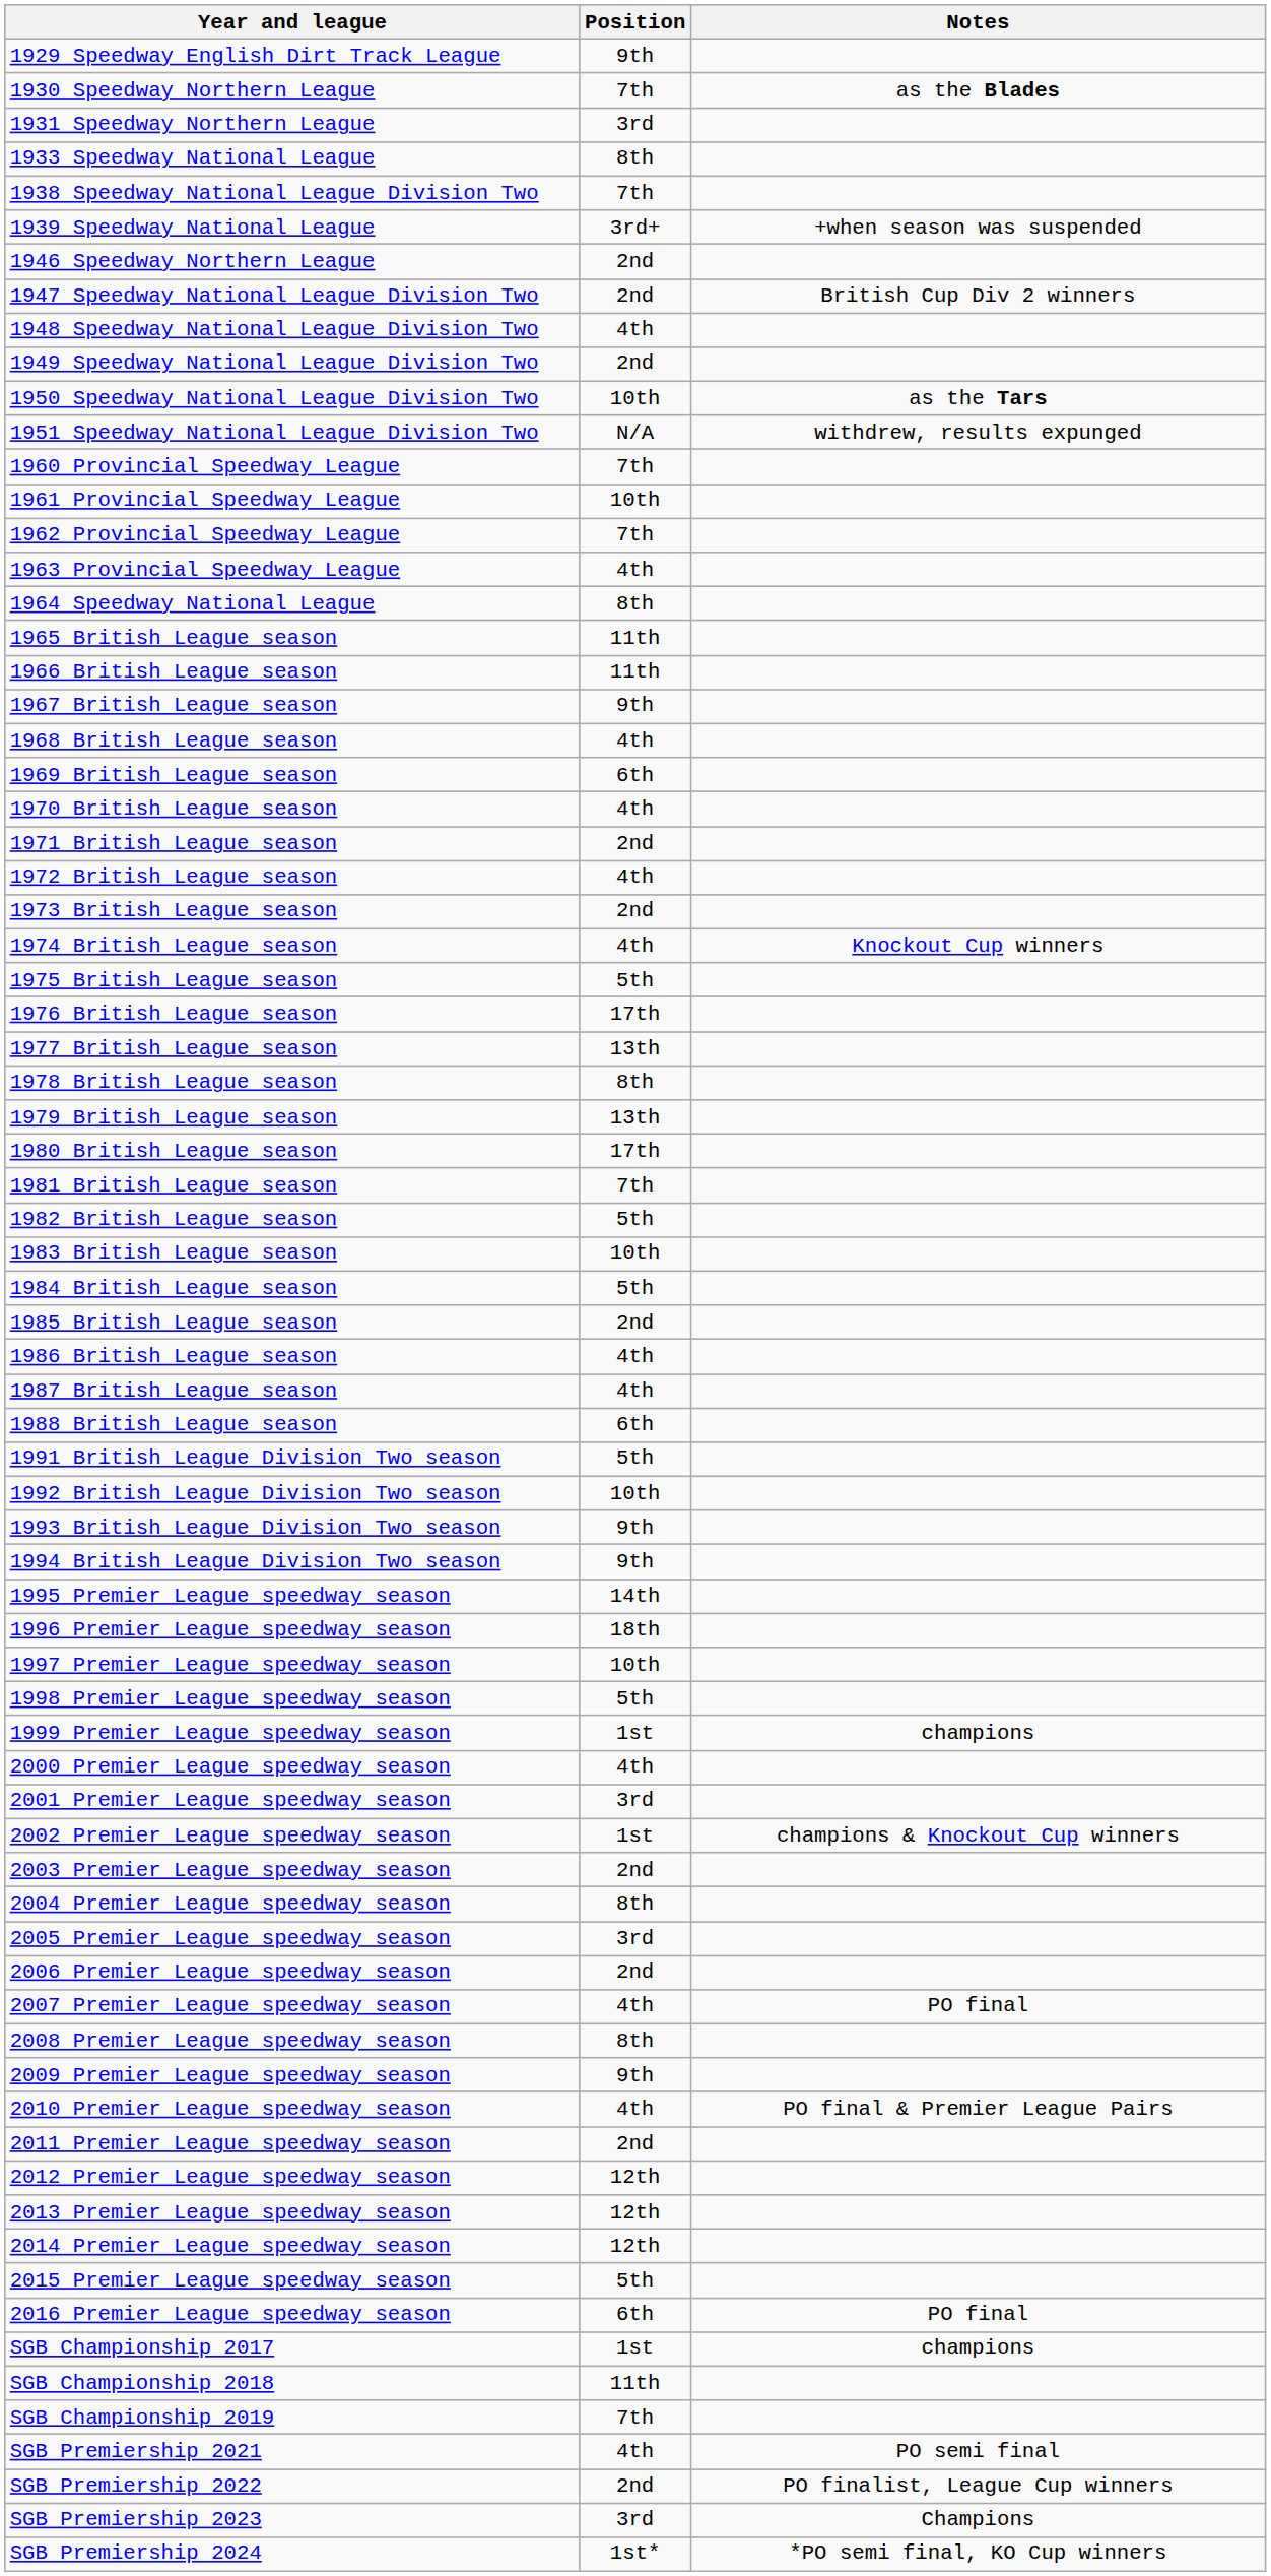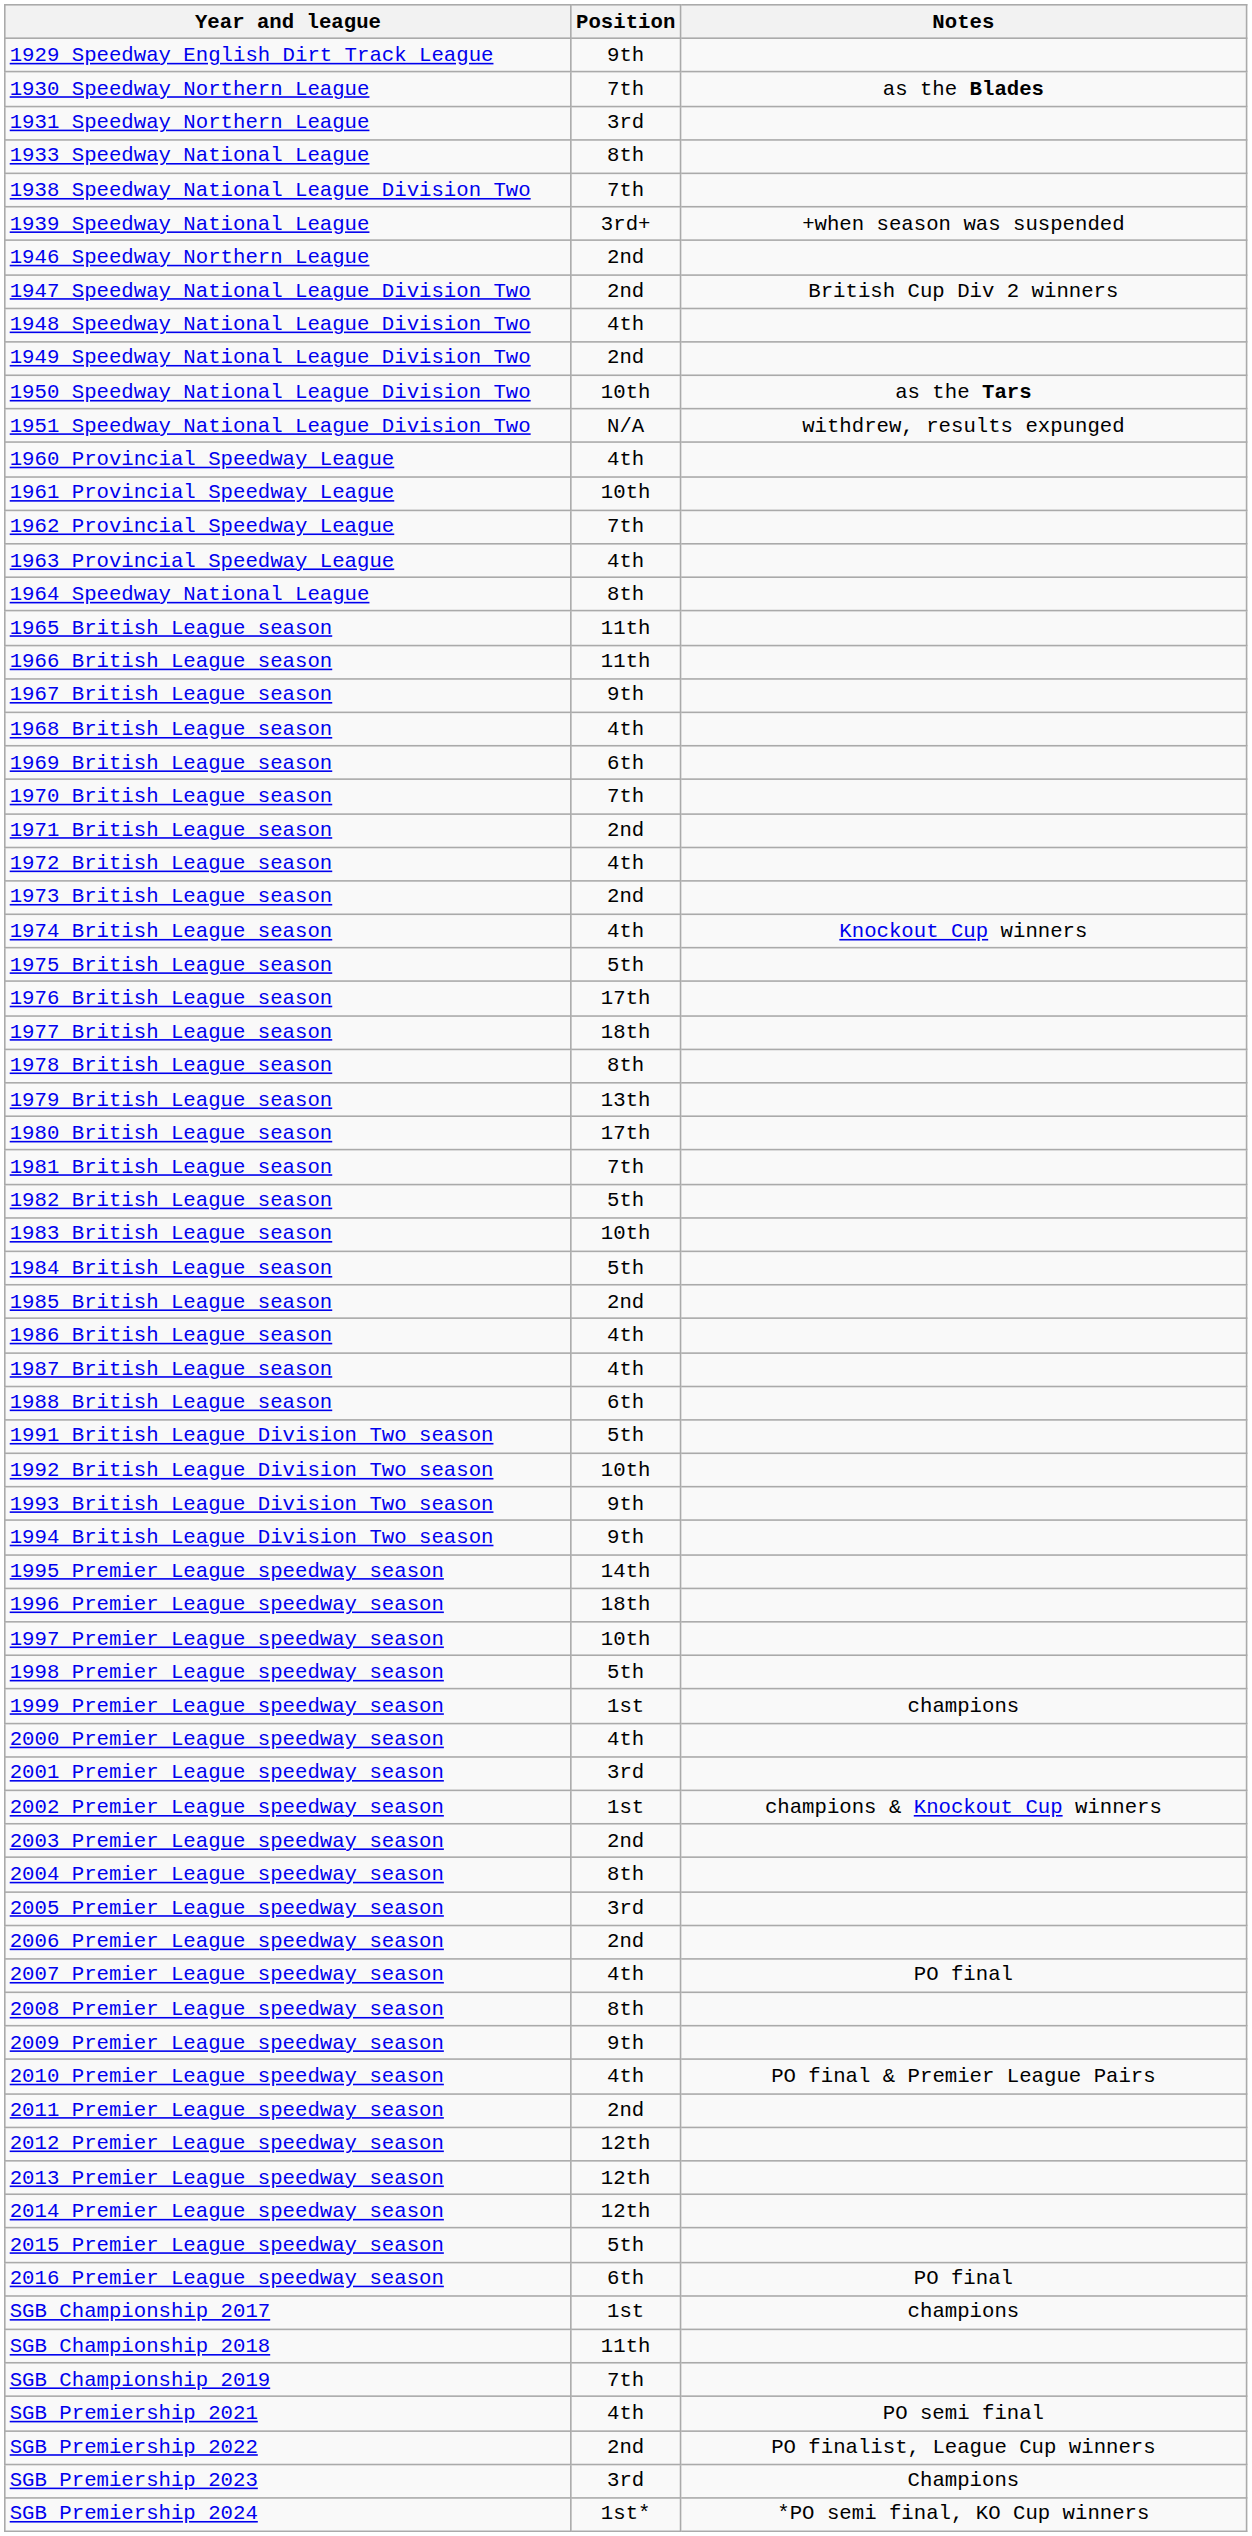 <table class="wikitable">
 <tr>
 <th width=350>Year and league</th>
 <th width=50>Position</th>
 <th width=350>Notes</th>
 </tr>
 <tr align=center>
 <td align="left"><a href='#'>1929 Speedway English Dirt Track League</a></td>
 <td>9th</td>
 <td></td>
 </tr>
 <tr align=center>
 <td align="left"><a href='#'>1930 Speedway Northern League</a></td>
 <td>7th</td>
 <td>as the <strong>Blades</strong></td>
 </tr>
 <tr align=center>
 <td align="left"><a href='#'>1931 Speedway Northern League</a></td>
 <td>3rd</td>
 <td></td>
 </tr>
 <tr align=center>
 <td align="left"><a href='#'>1933 Speedway National League</a></td>
 <td>8th</td>
 <td></td>
 </tr>
 <tr align=center>
 <td align="left"><a href='#'>1938 Speedway National League Division Two</a></td>
 <td>7th</td>
 <td></td>
 </tr>
 <tr align=center>
 <td align="left"><a href='#'>1939 Speedway National League</a></td>
 <td>3rd+</td>
 <td>+when season was suspended</td>
 </tr>
 <tr align=center>
 <td align="left"><a href='#'>1946 Speedway Northern League</a></td>
 <td>2nd</td>
 <td></td>
 </tr>
 <tr align=center>
 <td align="left"><a href='#'>1947 Speedway National League Division Two</a></td>
 <td>2nd</td>
 <td>British Cup Div 2 winners</td>
 </tr>
 <tr align=center>
 <td align="left"><a href='#'>1948 Speedway National League Division Two</a></td>
 <td>4th</td>
 <td></td>
 </tr>
 <tr align=center>
 <td align="left"><a href='#'>1949 Speedway National League Division Two</a></td>
 <td>2nd</td>
 <td></td>
 </tr>
 <tr align=center>
 <td align="left"><a href='#'>1950 Speedway National League Division Two</a></td>
 <td>10th</td>
 <td>as the <strong>Tars</strong></td>
 </tr>
 <tr align=center>
 <td align="left"><a href='#'>1951 Speedway National League Division Two</a></td>
 <td>N/A</td>
 <td>withdrew, results expunged</td>
 </tr>
 <tr align=center>
 <td align="left"><a href='#'>1960 Provincial Speedway League</a></td>
-<td>7th</td>
+<td>4th</td>
 <td></td>
 </tr>
 <tr align=center>
 <td align="left"><a href='#'>1961 Provincial Speedway League</a></td>
 <td>10th</td>
 <td></td>
 </tr>
 <tr align=center>
 <td align="left"><a href='#'>1962 Provincial Speedway League</a></td>
 <td>7th</td>
 <td></td>
 </tr>
 <tr align=center>
 <td align="left"><a href='#'>1963 Provincial Speedway League</a></td>
 <td>4th</td>
 <td></td>
 </tr>
 <tr align=center>
 <td align="left"><a href='#'>1964 Speedway National League</a></td>
 <td>8th</td>
 <td></td>
 </tr>
 <tr align=center>
 <td align="left"><a href='#'>1965 British League season</a></td>
 <td>11th</td>
 <td></td>
 </tr>
 <tr align=center>
 <td align="left"><a href='#'>1966 British League season</a></td>
 <td>11th</td>
 <td></td>
 </tr>
 <tr align=center>
 <td align="left"><a href='#'>1967 British League season</a></td>
 <td>9th</td>
 <td></td>
 </tr>
 <tr align=center>
 <td align="left"><a href='#'>1968 British League season</a></td>
 <td>4th</td>
 <td></td>
 </tr>
 <tr align=center>
 <td align="left"><a href='#'>1969 British League season</a></td>
 <td>6th</td>
 <td></td>
 </tr>
 <tr align=center>
 <td align="left"><a href='#'>1970 British League season</a></td>
-<td>4th</td>
+<td>7th</td>
 <td></td>
 </tr>
 <tr align=center>
 <td align="left"><a href='#'>1971 British League season</a></td>
 <td>2nd</td>
 <td></td>
 </tr>
 <tr align=center>
 <td align="left"><a href='#'>1972 British League season</a></td>
 <td>4th</td>
 <td></td>
 </tr>
 <tr align=center>
 <td align="left"><a href='#'>1973 British League season</a></td>
 <td>2nd</td>
 <td></td>
 </tr>
 <tr align=center>
 <td align="left"><a href='#'>1974 British League season</a></td>
 <td>4th</td>
 <td><a href='#'>Knockout Cup</a> winners</td>
 </tr>
 <tr align=center>
 <td align="left"><a href='#'>1975 British League season</a></td>
 <td>5th</td>
 <td></td>
 </tr>
 <tr align=center>
 <td align="left"><a href='#'>1976 British League season</a></td>
 <td>17th</td>
 <td></td>
 </tr>
 <tr align=center>
 <td align="left"><a href='#'>1977 British League season</a></td>
-<td>13th</td>
+<td>18th</td>
 <td></td>
 </tr>
 <tr align=center>
 <td align="left"><a href='#'>1978 British League season</a></td>
 <td>8th</td>
 <td></td>
 </tr>
 <tr align=center>
 <td align="left"><a href='#'>1979 British League season</a></td>
 <td>13th</td>
 <td></td>
 </tr>
 <tr align=center>
 <td align="left"><a href='#'>1980 British League season</a></td>
 <td>17th</td>
 <td></td>
 </tr>
 <tr align=center>
 <td align="left"><a href='#'>1981 British League season</a></td>
 <td>7th</td>
 <td></td>
 </tr>
 <tr align=center>
 <td align="left"><a href='#'>1982 British League season</a></td>
 <td>5th</td>
 <td></td>
 </tr>
 <tr align=center>
 <td align="left"><a href='#'>1983 British League season</a></td>
 <td>10th</td>
 <td></td>
 </tr>
 <tr align=center>
 <td align="left"><a href='#'>1984 British League season</a></td>
 <td>5th</td>
 <td></td>
 </tr>
 <tr align=center>
 <td align="left"><a href='#'>1985 British League season</a></td>
 <td>2nd</td>
 <td></td>
 </tr>
 <tr align=center>
 <td align="left"><a href='#'>1986 British League season</a></td>
 <td>4th</td>
 <td></td>
 </tr>
 <tr align=center>
 <td align="left"><a href='#'>1987 British League season</a></td>
 <td>4th</td>
 <td></td>
 </tr>
 <tr align=center>
 <td align="left"><a href='#'>1988 British League season</a></td>
 <td>6th</td>
 <td></td>
 </tr>
 <tr align=center>
 <td align="left"><a href='#'>1991 British League Division Two season</a></td>
 <td>5th</td>
 <td></td>
 </tr>
 <tr align=center>
 <td align="left"><a href='#'>1992 British League Division Two season</a></td>
 <td>10th</td>
 <td></td>
 </tr>
 <tr align=center>
 <td align="left"><a href='#'>1993 British League Division Two season</a></td>
 <td>9th</td>
 <td></td>
 </tr>
 <tr align=center>
 <td align="left"><a href='#'>1994 British League Division Two season</a></td>
 <td>9th</td>
 <td></td>
 </tr>
 <tr align=center>
 <td align="left"><a href='#'>1995 Premier League speedway season</a></td>
 <td>14th</td>
 <td></td>
 </tr>
 <tr align=center>
 <td align="left"><a href='#'>1996 Premier League speedway season</a></td>
 <td>18th</td>
 <td></td>
 </tr>
 <tr align=center>
 <td align="left"><a href='#'>1997 Premier League speedway season</a></td>
 <td>10th</td>
 <td></td>
 </tr>
 <tr align=center>
 <td align="left"><a href='#'>1998 Premier League speedway season</a></td>
 <td>5th</td>
 <td></td>
 </tr>
 <tr align=center>
 <td align="left"><a href='#'>1999 Premier League speedway season</a></td>
 <td>1st</td>
 <td>champions</td>
 </tr>
 <tr align=center>
 <td align="left"><a href='#'>2000 Premier League speedway season</a></td>
 <td>4th</td>
 <td></td>
 </tr>
 <tr align=center>
 <td align="left"><a href='#'>2001 Premier League speedway season</a></td>
 <td>3rd</td>
 <td></td>
 </tr>
 <tr align=center>
 <td align="left"><a href='#'>2002 Premier League speedway season</a></td>
 <td>1st</td>
 <td>champions & <a href='#'>Knockout Cup</a> winners</td>
 </tr>
 <tr align=center>
 <td align="left"><a href='#'>2003 Premier League speedway season</a></td>
 <td>2nd</td>
 <td></td>
 </tr>
 <tr align=center>
 <td align="left"><a href='#'>2004 Premier League speedway season</a></td>
 <td>8th</td>
 <td></td>
 </tr>
 <tr align=center>
 <td align="left"><a href='#'>2005 Premier League speedway season</a></td>
 <td>3rd</td>
 <td></td>
 </tr>
 <tr align=center>
 <td align="left"><a href='#'>2006 Premier League speedway season</a></td>
 <td>2nd</td>
 <td></td>
 </tr>
 <tr align=center>
 <td align="left"><a href='#'>2007 Premier League speedway season</a></td>
 <td>4th</td>
 <td>PO final</td>
 </tr>
 <tr align=center>
 <td align="left"><a href='#'>2008 Premier League speedway season</a></td>
 <td>8th</td>
 <td></td>
 </tr>
 <tr align=center>
 <td align="left"><a href='#'>2009 Premier League speedway season</a></td>
 <td>9th</td>
 <td></td>
 </tr>
 <tr align=center>
 <td align="left"><a href='#'>2010 Premier League speedway season</a></td>
 <td>4th</td>
 <td>PO final & Premier League Pairs</td>
 </tr>
 <tr align=center>
 <td align="left"><a href='#'>2011 Premier League speedway season</a></td>
 <td>2nd</td>
 <td></td>
 </tr>
 <tr align=center>
 <td align="left"><a href='#'>2012 Premier League speedway season</a></td>
 <td>12th</td>
 <td></td>
 </tr>
 <tr align=center>
 <td align="left"><a href='#'>2013 Premier League speedway season</a></td>
 <td>12th</td>
 <td></td>
 </tr>
 <tr align=center>
 <td align="left"><a href='#'>2014 Premier League speedway season</a></td>
 <td>12th</td>
 <td></td>
 </tr>
 <tr align=center>
 <td align="left"><a href='#'>2015 Premier League speedway season</a></td>
 <td>5th</td>
 <td></td>
 </tr>
 <tr align=center>
 <td align="left"><a href='#'>2016 Premier League speedway season</a></td>
 <td>6th</td>
 <td>PO final</td>
 </tr>
 <tr align=center>
 <td align="left"><a href='#'>SGB Championship 2017</a></td>
 <td>1st</td>
 <td>champions</td>
 </tr>
 <tr align=center>
 <td align="left"><a href='#'>SGB Championship 2018</a></td>
 <td>11th</td>
 <td></td>
 </tr>
 <tr align=center>
 <td align="left"><a href='#'>SGB Championship 2019</a></td>
 <td>7th</td>
 <td></td>
 </tr>
 <tr align=center>
 <td align="left"><a href='#'>SGB Premiership 2021</a></td>
 <td>4th</td>
 <td>PO semi final</td>
 </tr>
 <tr align=center>
 <td align="left"><a href='#'>SGB Premiership 2022</a></td>
 <td>2nd</td>
 <td>PO finalist, League Cup winners</td>
 </tr>
 <tr align=center>
 <td align="left"><a href='#'>SGB Premiership 2023</a></td>
 <td>3rd</td>
 <td>Champions</td>
 </tr>
 <tr align=center>
 <td align="left"><a href='#'>SGB Premiership 2024</a></td>
 <td>1st*</td>
 <td>*PO semi final, KO Cup winners</td>
 </tr>
 </table>
